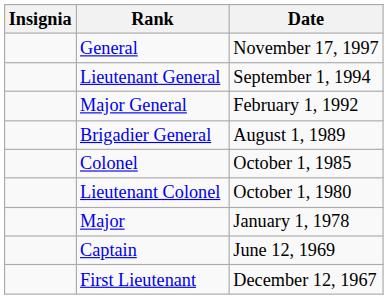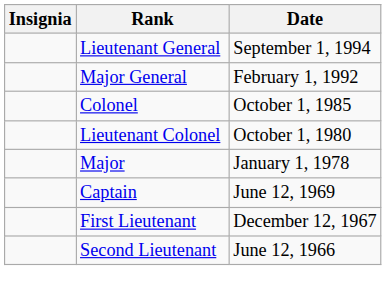 <table class="wikitable">
 <tr>
 <th>Insignia</th>
 <th>Rank</th>
 <th>Date</th>
-</tr>
-<tr>
-<td></td>
-<td><a href='#'>General</a></td>
-<td>November 17, 1997</td>
 </tr>
 <tr>
 <td></td>
 <td><a href='#'>Lieutenant General</a> </td>
 <td>September 1, 1994</td>
 </tr>
 <tr>
 <td></td>
 <td><a href='#'>Major General</a></td>
 <td>February 1, 1992</td>
-</tr>
-<tr>
-<td></td>
-<td><a href='#'>Brigadier General</a></td>
-<td>August 1, 1989</td>
 </tr>
 <tr>
 <td></td>
 <td><a href='#'>Colonel</a></td>
 <td>October 1, 1985</td>
 </tr>
 <tr>
 <td></td>
 <td><a href='#'>Lieutenant Colonel</a></td>
 <td>October 1, 1980</td>
 </tr>
 <tr>
 <td></td>
 <td><a href='#'>Major</a></td>
 <td>January 1, 1978</td>
 </tr>
 <tr>
 <td></td>
 <td><a href='#'>Captain</a></td>
 <td>June 12, 1969</td>
 </tr>
 <tr>
 <td></td>
 <td><a href='#'>First Lieutenant</a></td>
 <td>December 12, 1967</td>
 </tr>
+<tr>
+<td></td>
+<td><a href='#'>Second Lieutenant</a></td>
+<td>June 12, 1966</td>
+</tr>
 </table>
